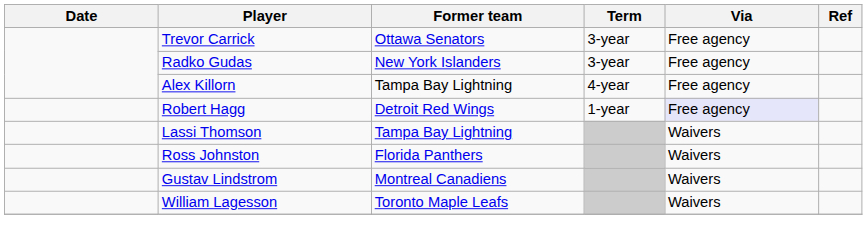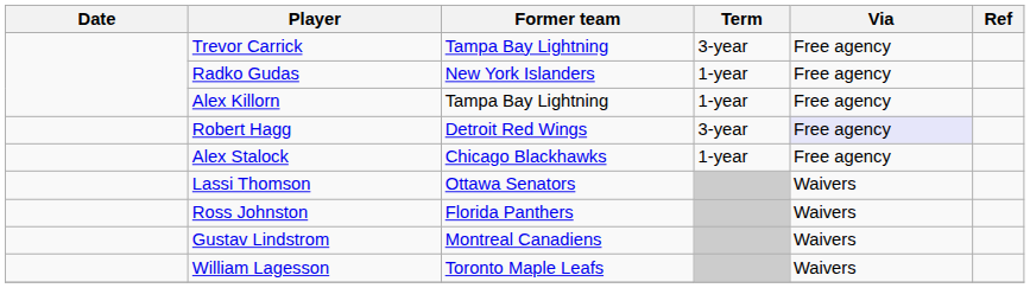 <table class="wikitable">
 <tr style="background:#ddd; text-align:center;">
 <th style="width: 10em;">Date</th>
 <th style="width: 14em;">Player</th>
 <th style="width: 14em;">Former team</th>
 <th style="width: 5em;">Term</th>
 <th style="width: 10em;">Via</th>
 <th style="width: 2.5em;">Ref</th>
 </tr>
 <tr>
 <td rowspan=3></td>
 <td><a href='#'>Trevor Carrick</a></td>
-<td><a href='#'>Ottawa Senators</a></td>
+<td><a href='#'>Tampa Bay Lightning</a></td>
 <td>3-year</td>
 <td>Free agency</td>
 <td></td>
 </tr>
 <tr>
 <td><a href='#'>Radko Gudas</a></td>
 <td><a href='#'>New York Islanders</a></td>
-<td>3-year</td>
+<td>1-year</td>
 <td>Free agency</td>
 <td></td>
 </tr>
 <tr>
 <td><a href='#'>Alex Killorn</a></td>
 <td>Tampa Bay Lightning</td>
-<td>4-year</td>
+<td>1-year</td>
 <td>Free agency</td>
 <td></td>
 </tr>
 <tr>
 <td></td>
 <td><a href='#'>Robert Hagg</a></td>
 <td><a href='#'>Detroit Red Wings</a></td>
-<td>1-year</td>
+<td>3-year</td>
 <td style="background: lavender;">Free agency</td>
 <td></td>
 </tr>
 <tr>
 <td></td>
+<td><a href='#'>Alex Stalock</a></td>
+<td><a href='#'>Chicago Blackhawks</a></td>
+<td>1-year</td>
+<td>Free agency</td>
+<td></td>
+</tr>
+<tr>
+<td></td>
 <td><a href='#'>Lassi Thomson</a></td>
-<td><a href='#'>Tampa Bay Lightning</a></td>
+<td><a href='#'>Ottawa Senators</a></td>
 <td style="background:#ccc;"></td>
 <td>Waivers</td>
 <td></td>
 </tr>
 <tr>
 <td></td>
 <td><a href='#'>Ross Johnston</a></td>
 <td><a href='#'>Florida Panthers</a></td>
 <td style="background:#ccc;"></td>
 <td>Waivers</td>
 <td></td>
 </tr>
 <tr>
 <td></td>
 <td><a href='#'>Gustav Lindstrom</a></td>
 <td><a href='#'>Montreal Canadiens</a></td>
 <td style="background:#ccc;"></td>
 <td>Waivers</td>
 <td></td>
 </tr>
 <tr>
 <td></td>
 <td><a href='#'>William Lagesson</a></td>
 <td><a href='#'>Toronto Maple Leafs</a></td>
 <td style="background:#ccc;"></td>
 <td>Waivers</td>
 <td></td>
 </tr>
 <tr>
 </tr>
 </table>
